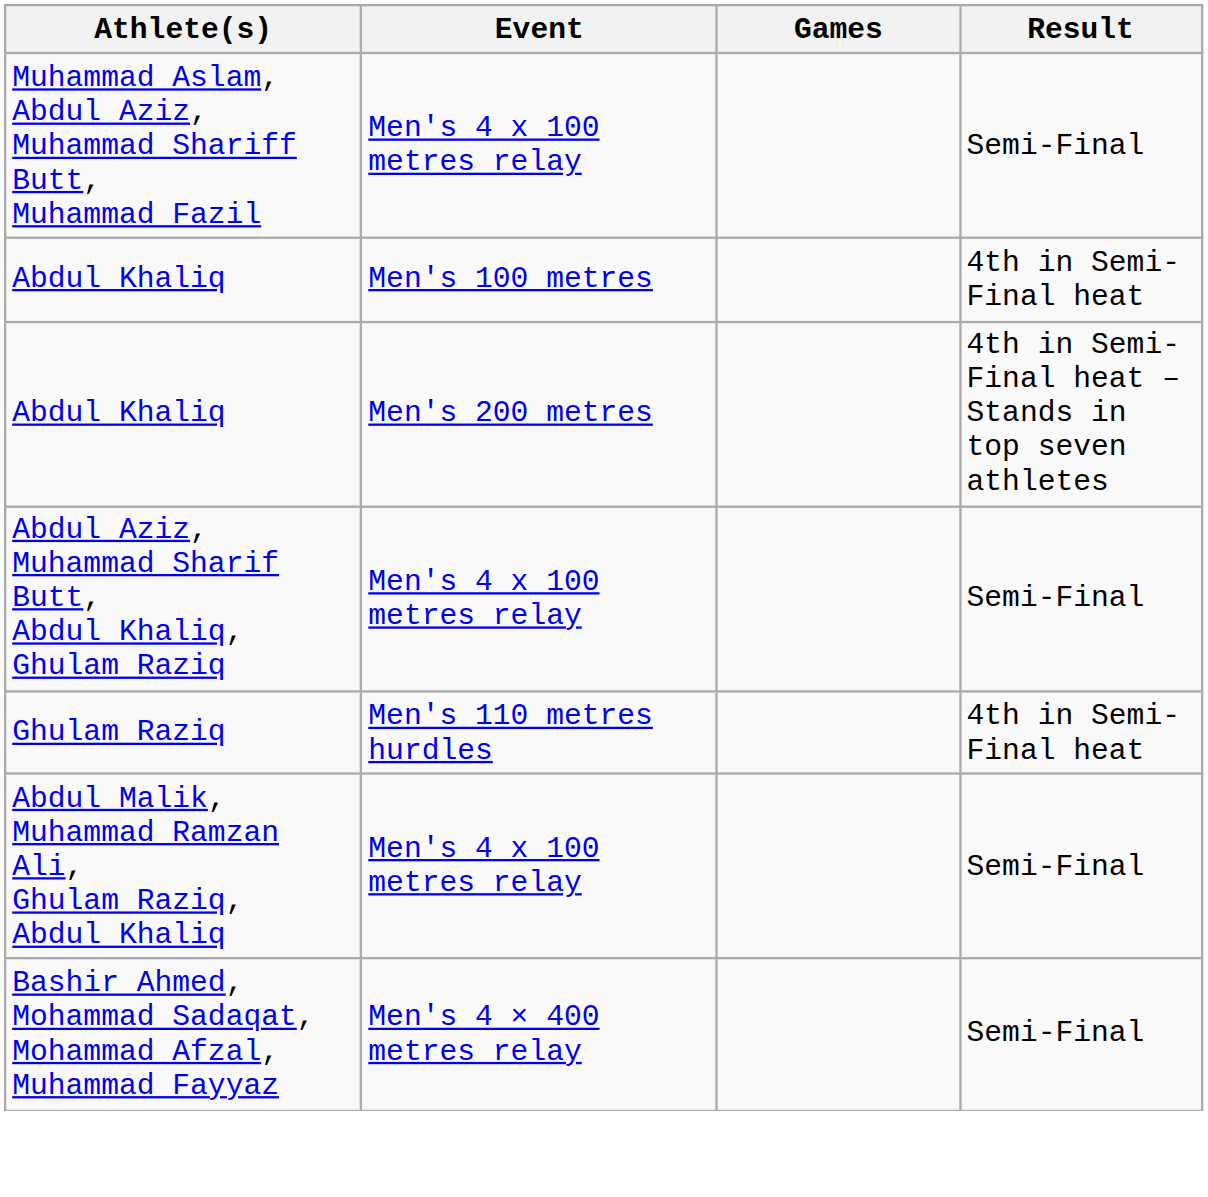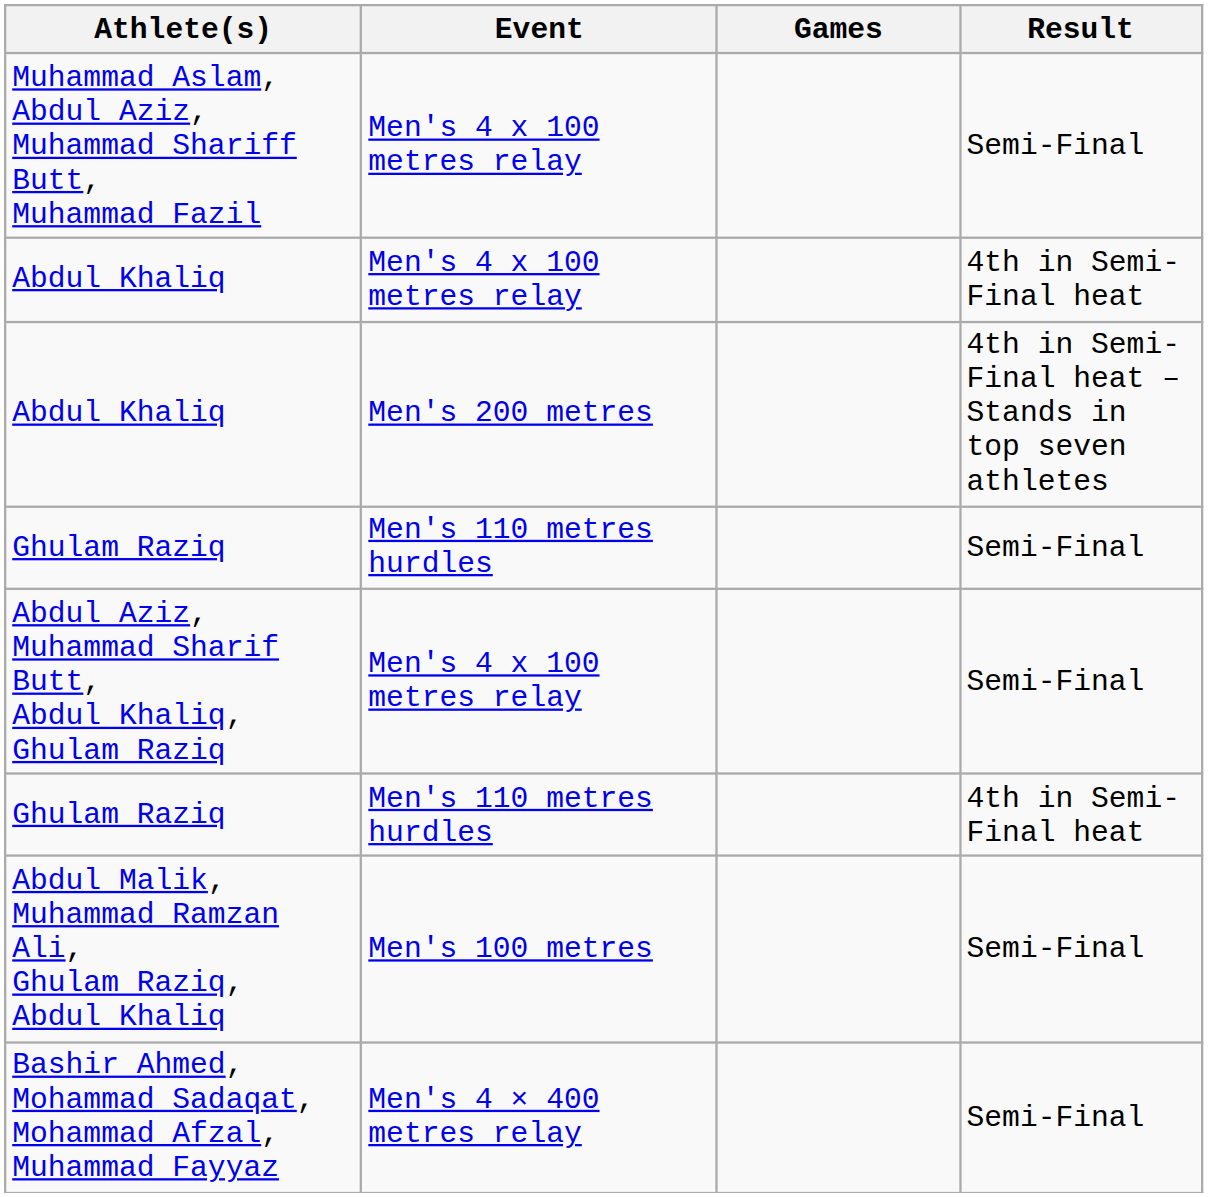 <table class="wikitable">
 <tr>
 <th width=150>Athlete(s)</th>
 <th width=150>Event</th>
 <th width=100>Games</th>
 <th width=100>Result</th>
 </tr>
 <tr align="center">
 <td align=left><a href='#'>Muhammad Aslam</a>, <br> <a href='#'>Abdul Aziz</a>, <br> <a href='#'>Muhammad Shariff Butt</a>, <br> <a href='#'>Muhammad Fazil</a></td>
 <td align=left><a href='#'>Men's 4 x 100 metres relay</a></td>
 <td align=left></td>
 <td align=left>Semi-Final</td>
 </tr>
 <tr align="center">
 <td align=left><a href='#'>Abdul Khaliq</a></td>
-<td align=left><a href='#'>Men's 100 metres</a></td>
+<td align=left><a href='#'>Men's 4 x 100 metres relay</a></td>
 <td align=left></td>
 <td align=left>4th in Semi-Final heat</td>
 </tr>
 <tr align="center">
 <td align=left><a href='#'>Abdul Khaliq</a></td>
 <td align=left><a href='#'>Men's 200 metres</a></td>
 <td align=left></td>
 <td align=left>4th in Semi-Final heat – Stands in top seven athletes</td>
+</tr>
+<tr align="center">
+<td align=left><a href='#'>Ghulam Raziq</a></td>
+<td align=left><a href='#'>Men's 110 metres hurdles</a></td>
+<td align=left></td>
+<td align=left>Semi-Final</td>
 </tr>
 <tr align="center">
 <td align=left><a href='#'>Abdul Aziz</a>, <br> <a href='#'>Muhammad Sharif Butt</a>, <br> <a href='#'>Abdul Khaliq</a>, <br> <a href='#'>Ghulam Raziq</a></td>
 <td align=left><a href='#'>Men's 4 x 100 metres relay</a></td>
 <td align=left></td>
 <td align=left>Semi-Final</td>
 </tr>
 <tr align="center">
 <td align=left><a href='#'>Ghulam Raziq</a></td>
 <td align=left><a href='#'>Men's 110 metres hurdles</a></td>
 <td align=left></td>
 <td align=left>4th in Semi-Final heat</td>
 </tr>
 <tr align="center">
 <td align=left><a href='#'>Abdul Malik</a>, <br> <a href='#'>Muhammad Ramzan Ali</a>, <br> <a href='#'>Ghulam Raziq</a>, <br> <a href='#'>Abdul Khaliq</a></td>
-<td align=left><a href='#'>Men's 4 x 100 metres relay</a></td>
+<td align=left><a href='#'>Men's 100 metres</a></td>
 <td align=left></td>
 <td align=left>Semi-Final</td>
 </tr>
 <tr align="center">
 <td align=left><a href='#'>Bashir Ahmed</a>, <a href='#'>Mohammad Sadaqat</a>, <a href='#'>Mohammad Afzal</a>, <a href='#'>Muhammad Fayyaz</a></td>
 <td align=left><a href='#'>Men's 4 × 400 metres relay</a></td>
 <td align=left></td>
 <td align=left>Semi-Final</td>
 </tr>
 </table>
